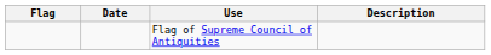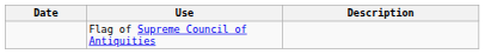 <table class="wikitable">
 <tr>
-<th style="width:110px;">Flag</th>
 <th style="width:100px;">Date</th>
 <th style="width:250px;">Use</th>
 <th style="width:250px;">Description</th>
 </tr>
 <tr>
 <td></td>
-<td></td>
 <td>Flag of <a href='#'>Supreme Council of Antiquities</a></td>
 <td></td>
 </tr>
 </table>
